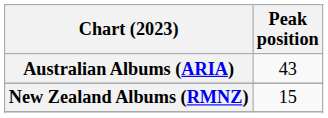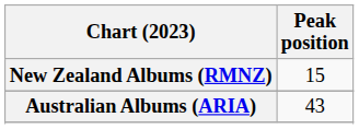 <table class="wikitable sortable plainrowheaders" style="text-align:center">
 <tr>
 <th scope="col">Chart (2023)</th>
 <th scope="col">Peak<br>position</th>
+</tr>
+<tr>
+<th scope="row">New Zealand Albums (<a href='#'>RMNZ</a>)</th>
+<td>15</td>
+</tr>
+<tr>
+</tr>
+<tr>
+</tr>
+<tr>
+</tr>
+<tr>
 </tr>
 <tr>
 <th scope="row">Australian Albums (<a href='#'>ARIA</a>)</th>
 <td>43</td>
 </tr>
 <tr>
 </tr>
 <tr>
 </tr>
 <tr>
 </tr>
 <tr>
 </tr>
 <tr>
-<th scope="row">New Zealand Albums (<a href='#'>RMNZ</a>)</th>
-<td>15</td>
-</tr>
-<tr>
-</tr>
-<tr>
-</tr>
-<tr>
-</tr>
-<tr>
-</tr>
-<tr>
 </tr>
 </table>
